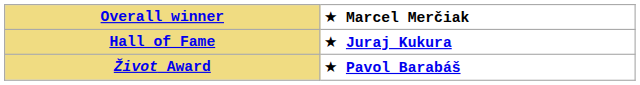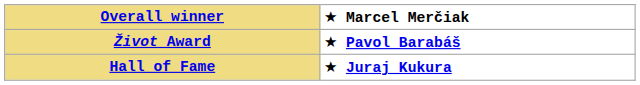 <table class=wikitable style="background:white">
 <tr>
 <th style=background:#F0DC82 width=273><a href='#'>Overall winner</a></th>
 <td width=273>★ <strong>Marcel Merčiak</strong></td>
 </tr>
 <tr>
+<th style=background:#F0DC82 width=273><a href='#'><em>Život</em> Award</a></th>
+<td width=273>★ <strong><a href='#'>Pavol Barabáš</a></strong></td>
+</tr>
+<tr>
 <th style=background:#F0DC82 width=273><a href='#'>Hall of Fame</a></th>
 <td width=273>★ <strong><a href='#'>Juraj Kukura</a></strong></td>
 </tr>
-<tr>
-<th style=background:#F0DC82 width=273><a href='#'><em>Život</em> Award</a></th>
-<td width=273>★ <strong><a href='#'>Pavol Barabáš</a></strong></td>
-</tr>
 </table>
